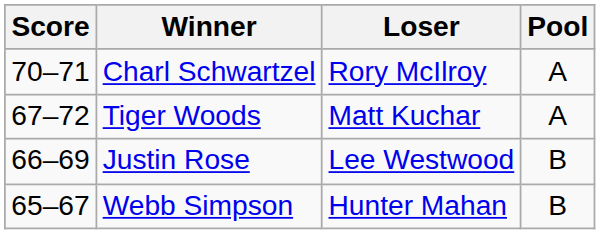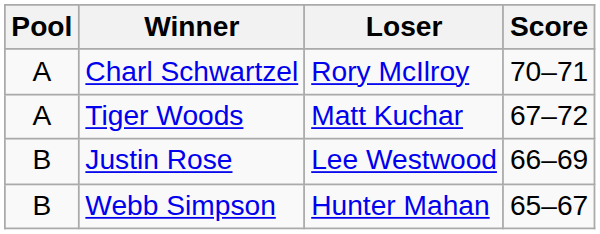 <table class=wikitable>
 <tr>
-<th>Score</th>
+<th>Pool</th>
 <th>Winner</th>
 <th>Loser</th>
-<th>Pool</th>
+<th>Score</th>
 </tr>
 <tr>
-<td>70–71</td>
+<td align=center>A</td>
 <td> <a href='#'>Charl Schwartzel</a></td>
 <td> <a href='#'>Rory McIlroy</a></td>
-<td align=center>A</td>
+<td>70–71</td>
 </tr>
 <tr>
-<td>67–72</td>
+<td align=center>A</td>
 <td> <a href='#'>Tiger Woods</a></td>
 <td> <a href='#'>Matt Kuchar</a></td>
-<td align=center>A</td>
+<td>67–72</td>
 </tr>
 <tr>
-<td>66–69</td>
+<td align=center>B</td>
 <td> <a href='#'>Justin Rose</a></td>
 <td> <a href='#'>Lee Westwood</a></td>
-<td align=center>B</td>
+<td>66–69</td>
 </tr>
 <tr>
-<td>65–67</td>
+<td align=center>B</td>
 <td> <a href='#'>Webb Simpson</a></td>
 <td> <a href='#'>Hunter Mahan</a></td>
-<td align=center>B</td>
+<td>65–67</td>
 </tr>
 </table>
